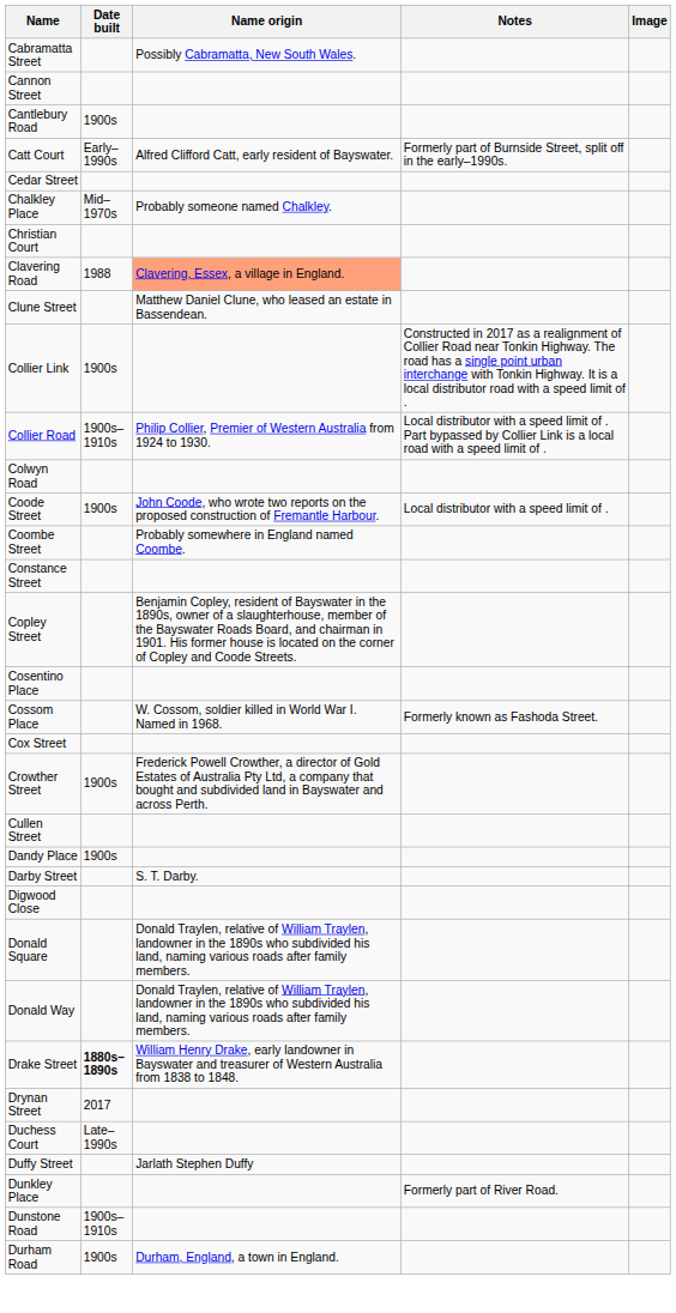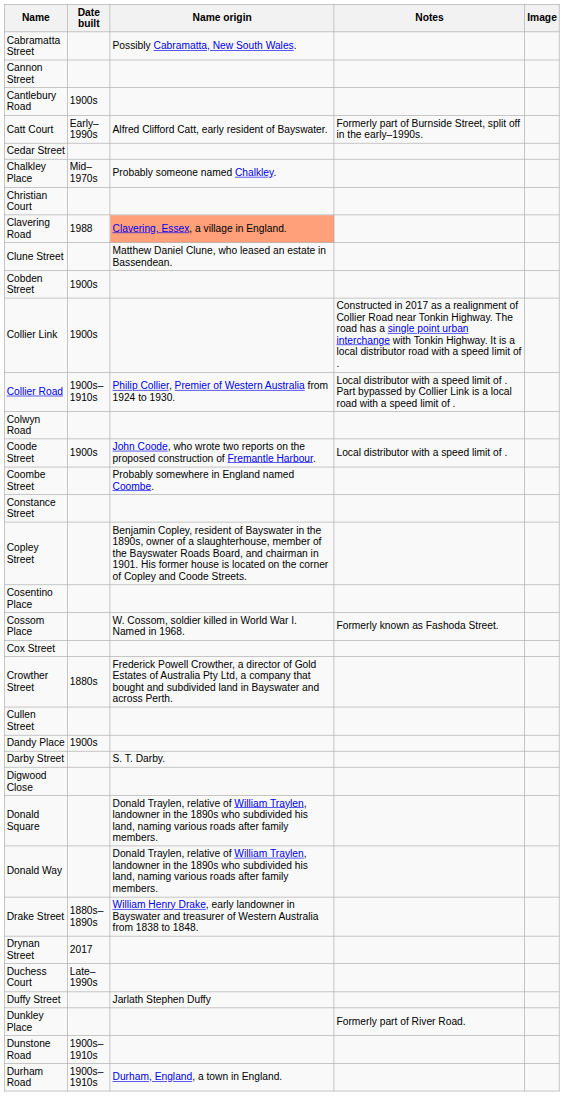 <table class="wikitable">
 <tr>
 <th>Name</th>
 <th>Date built</th>
 <th>Name origin</th>
 <th>Notes</th>
 <th>Image</th>
 </tr>
 <tr>
 <td>Cabramatta Street</td>
 <td></td>
 <td>Possibly <a href='#'>Cabramatta, New South Wales</a>.</td>
 <td></td>
 <td></td>
 </tr>
 <tr>
 <td>Cannon Street</td>
 <td></td>
 <td></td>
 <td></td>
 <td></td>
 </tr>
 <tr>
 <td>Cantlebury Road</td>
 <td>1900s</td>
 <td></td>
 <td></td>
 <td></td>
 </tr>
 <tr>
 <td>Catt Court</td>
 <td>Early–1990s</td>
 <td>Alfred Clifford Catt, early resident of Bayswater.</td>
 <td>Formerly part of Burnside Street, split off in the early–1990s.</td>
 <td></td>
 </tr>
 <tr>
 <td>Cedar Street</td>
 <td></td>
 <td></td>
 <td></td>
 <td></td>
 </tr>
 <tr>
 <td>Chalkley Place</td>
 <td>Mid–1970s</td>
 <td>Probably someone named <a href='#'>Chalkley</a>.</td>
 <td></td>
 <td></td>
 </tr>
 <tr>
 <td>Christian Court</td>
 <td></td>
 <td></td>
 <td></td>
 <td></td>
 </tr>
 <tr>
 <td>Clavering Road</td>
 <td>1988</td>
 <td style="background: lightsalmon;"><a href='#'>Clavering, Essex</a>, a village in England.</td>
 <td></td>
 <td></td>
 </tr>
 <tr>
 <td>Clune Street</td>
 <td></td>
 <td>Matthew Daniel Clune, who leased an estate in Bassendean.</td>
+<td></td>
+<td></td>
+</tr>
+<tr>
+<td>Cobden Street</td>
+<td>1900s</td>
+<td></td>
 <td></td>
 <td></td>
 </tr>
 <tr>
 <td>Collier Link</td>
 <td>1900s</td>
 <td></td>
 <td>Constructed in 2017 as a realignment of Collier Road near Tonkin Highway. The road has a <a href='#'>single point urban interchange</a> with Tonkin Highway. It is a local distributor road with a speed limit of .</td>
 <td></td>
 </tr>
 <tr>
 <td><a href='#'>Collier Road</a></td>
 <td>1900s–1910s</td>
 <td><a href='#'>Philip Collier</a>, <a href='#'>Premier of Western Australia</a> from 1924 to 1930.</td>
 <td>Local distributor with a speed limit of . Part bypassed by Collier Link is a local road with a speed limit of .</td>
 <td></td>
 </tr>
 <tr>
 <td>Colwyn Road</td>
 <td></td>
 <td></td>
 <td></td>
 <td></td>
 </tr>
 <tr>
 <td>Coode Street</td>
 <td>1900s</td>
 <td><a href='#'>John Coode</a>, who wrote two reports on the proposed construction of <a href='#'>Fremantle Harbour</a>.</td>
 <td>Local distributor with a speed limit of .</td>
 <td></td>
 </tr>
 <tr>
 <td>Coombe Street</td>
 <td></td>
 <td>Probably somewhere in England named <a href='#'>Coombe</a>.</td>
 <td></td>
 <td></td>
 </tr>
 <tr>
 <td>Constance Street</td>
 <td></td>
 <td></td>
 <td></td>
 <td></td>
 </tr>
 <tr>
 <td>Copley Street</td>
 <td></td>
 <td>Benjamin Copley, resident of Bayswater in the 1890s, owner of a slaughterhouse, member of the Bayswater Roads Board, and chairman in 1901. His former house is located on the corner of Copley and Coode Streets.</td>
 <td></td>
 <td></td>
 </tr>
 <tr>
 <td>Cosentino Place</td>
 <td></td>
 <td></td>
 <td></td>
 <td></td>
 </tr>
 <tr>
 <td>Cossom Place</td>
 <td></td>
 <td>W. Cossom, soldier killed in World War I. Named in 1968.</td>
 <td>Formerly known as Fashoda Street.</td>
 <td></td>
 </tr>
 <tr>
 <td>Cox Street</td>
 <td></td>
 <td></td>
 <td></td>
 <td></td>
 </tr>
 <tr>
 <td>Crowther Street</td>
-<td>1900s</td>
+<td>1880s</td>
 <td>Frederick Powell Crowther, a director of Gold Estates of Australia Pty Ltd, a company that bought and subdivided land in Bayswater and across Perth.</td>
 <td></td>
 <td></td>
 </tr>
 <tr>
 <td>Cullen Street</td>
 <td></td>
 <td></td>
 <td></td>
 <td></td>
 </tr>
 <tr>
 <td>Dandy Place</td>
 <td>1900s</td>
 <td></td>
 <td></td>
 <td></td>
 </tr>
 <tr>
 <td>Darby Street</td>
 <td></td>
 <td>S. T. Darby.</td>
 <td></td>
 <td></td>
 </tr>
 <tr>
 <td>Digwood Close</td>
 <td></td>
 <td></td>
 <td></td>
 <td></td>
 </tr>
 <tr>
 <td>Donald Square</td>
 <td></td>
 <td>Donald Traylen, relative of <a href='#'>William Traylen</a>, landowner in the 1890s who subdivided his land, naming various roads after family members.</td>
 <td></td>
 <td></td>
 </tr>
 <tr>
 <td>Donald Way</td>
 <td></td>
 <td>Donald Traylen, relative of <a href='#'>William Traylen</a>, landowner in the 1890s who subdivided his land, naming various roads after family members.</td>
 <td></td>
 <td></td>
 </tr>
 <tr>
 <td>Drake Street</td>
-<td><strong>1880s–1890s</strong></td>
+<td>1880s–1890s</td>
 <td><a href='#'>William Henry Drake</a>, early landowner in Bayswater and treasurer of Western Australia from 1838 to 1848.</td>
 <td></td>
 <td></td>
 </tr>
 <tr>
 <td>Drynan Street</td>
 <td>2017</td>
 <td></td>
 <td></td>
 <td></td>
 </tr>
 <tr>
 <td>Duchess Court</td>
 <td>Late–1990s</td>
 <td></td>
 <td></td>
 <td></td>
 </tr>
 <tr>
 <td>Duffy Street</td>
 <td></td>
 <td>Jarlath Stephen Duffy</td>
 <td></td>
 <td></td>
 </tr>
 <tr>
 <td>Dunkley Place</td>
 <td></td>
 <td></td>
 <td>Formerly part of River Road.</td>
 <td></td>
 </tr>
 <tr>
 <td>Dunstone Road</td>
 <td>1900s–1910s</td>
 <td></td>
 <td></td>
 <td></td>
 </tr>
 <tr>
 <td>Durham Road</td>
-<td>1900s</td>
+<td>1900s–1910s</td>
 <td><a href='#'>Durham, England</a>, a town in England.</td>
 <td></td>
 <td></td>
 </tr>
 </table>
